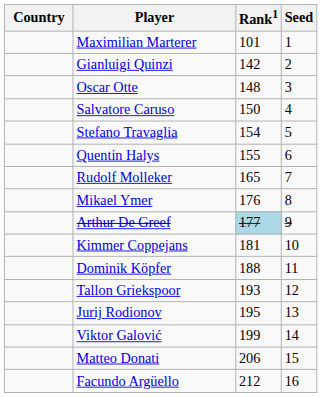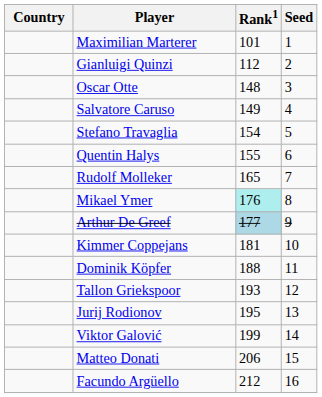 <table class="sortable wikitable">
 <tr>
 <th width="70">Country</th>
 <th width="175">Player</th>
 <th>Rank<sup>1</sup></th>
 <th>Seed</th>
 </tr>
 <tr>
 <td></td>
 <td><a href='#'>Maximilian Marterer</a></td>
 <td>101</td>
 <td>1</td>
 </tr>
 <tr>
 <td></td>
 <td><a href='#'>Gianluigi Quinzi</a></td>
-<td>142</td>
+<td>112</td>
 <td>2</td>
 </tr>
 <tr>
 <td></td>
 <td><a href='#'>Oscar Otte</a></td>
 <td>148</td>
 <td>3</td>
 </tr>
 <tr>
 <td></td>
 <td><a href='#'>Salvatore Caruso</a></td>
-<td>150</td>
+<td>149</td>
 <td>4</td>
 </tr>
 <tr>
 <td></td>
 <td><a href='#'>Stefano Travaglia</a></td>
 <td>154</td>
 <td>5</td>
 </tr>
 <tr>
 <td></td>
 <td><a href='#'>Quentin Halys</a></td>
 <td>155</td>
 <td>6</td>
 </tr>
 <tr>
 <td></td>
 <td><a href='#'>Rudolf Molleker</a></td>
 <td>165</td>
 <td>7</td>
 </tr>
 <tr>
 <td></td>
 <td><a href='#'>Mikael Ymer</a></td>
-<td>176</td>
+<td style="background: paleturquoise;">176</td>
 <td>8</td>
 </tr>
 <tr>
 <td><s></s></td>
 <td><s><a href='#'>Arthur De Greef</a></s></td>
 <td style="background: lightblue;"><s>177</s></td>
 <td><s>9</s></td>
 </tr>
 <tr>
 <td></td>
 <td><a href='#'>Kimmer Coppejans</a></td>
 <td>181</td>
 <td>10</td>
 </tr>
 <tr>
 <td></td>
 <td><a href='#'>Dominik Köpfer</a></td>
 <td>188</td>
 <td>11</td>
 </tr>
 <tr>
 <td></td>
 <td><a href='#'>Tallon Griekspoor</a></td>
 <td>193</td>
 <td>12</td>
 </tr>
 <tr>
 <td></td>
 <td><a href='#'>Jurij Rodionov</a></td>
 <td>195</td>
 <td>13</td>
 </tr>
 <tr>
 <td></td>
 <td><a href='#'>Viktor Galović</a></td>
 <td>199</td>
 <td>14</td>
 </tr>
 <tr>
 <td></td>
 <td><a href='#'>Matteo Donati</a></td>
 <td>206</td>
 <td>15</td>
 </tr>
 <tr>
 <td></td>
 <td><a href='#'>Facundo Argüello</a></td>
 <td>212</td>
 <td>16</td>
 </tr>
 </table>
